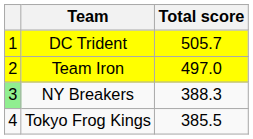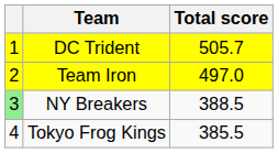 <table class="wikitable" style="text-align:center;">
 <tr>
 <th></th>
 <th>Team</th>
 <th>Total score</th>
 </tr>
 <tr>
 <td style="background-color:yellow;">1</td>
 <td style="background-color:yellow;"> DC Trident</td>
 <td style="background-color:yellow;">505.7</td>
 </tr>
 <tr>
 <td style="background-color:yellow;">2</td>
 <td style="background-color:yellow;"> Team Iron</td>
 <td style="background-color:yellow;">497.0</td>
 </tr>
 <tr>
 <td style="background: lightgreen;">3</td>
 <td> NY Breakers</td>
-<td>388.3</td>
+<td>388.5</td>
 </tr>
 <tr>
 <td>4</td>
 <td> Tokyo Frog Kings</td>
 <td>385.5</td>
 </tr>
 </table>
